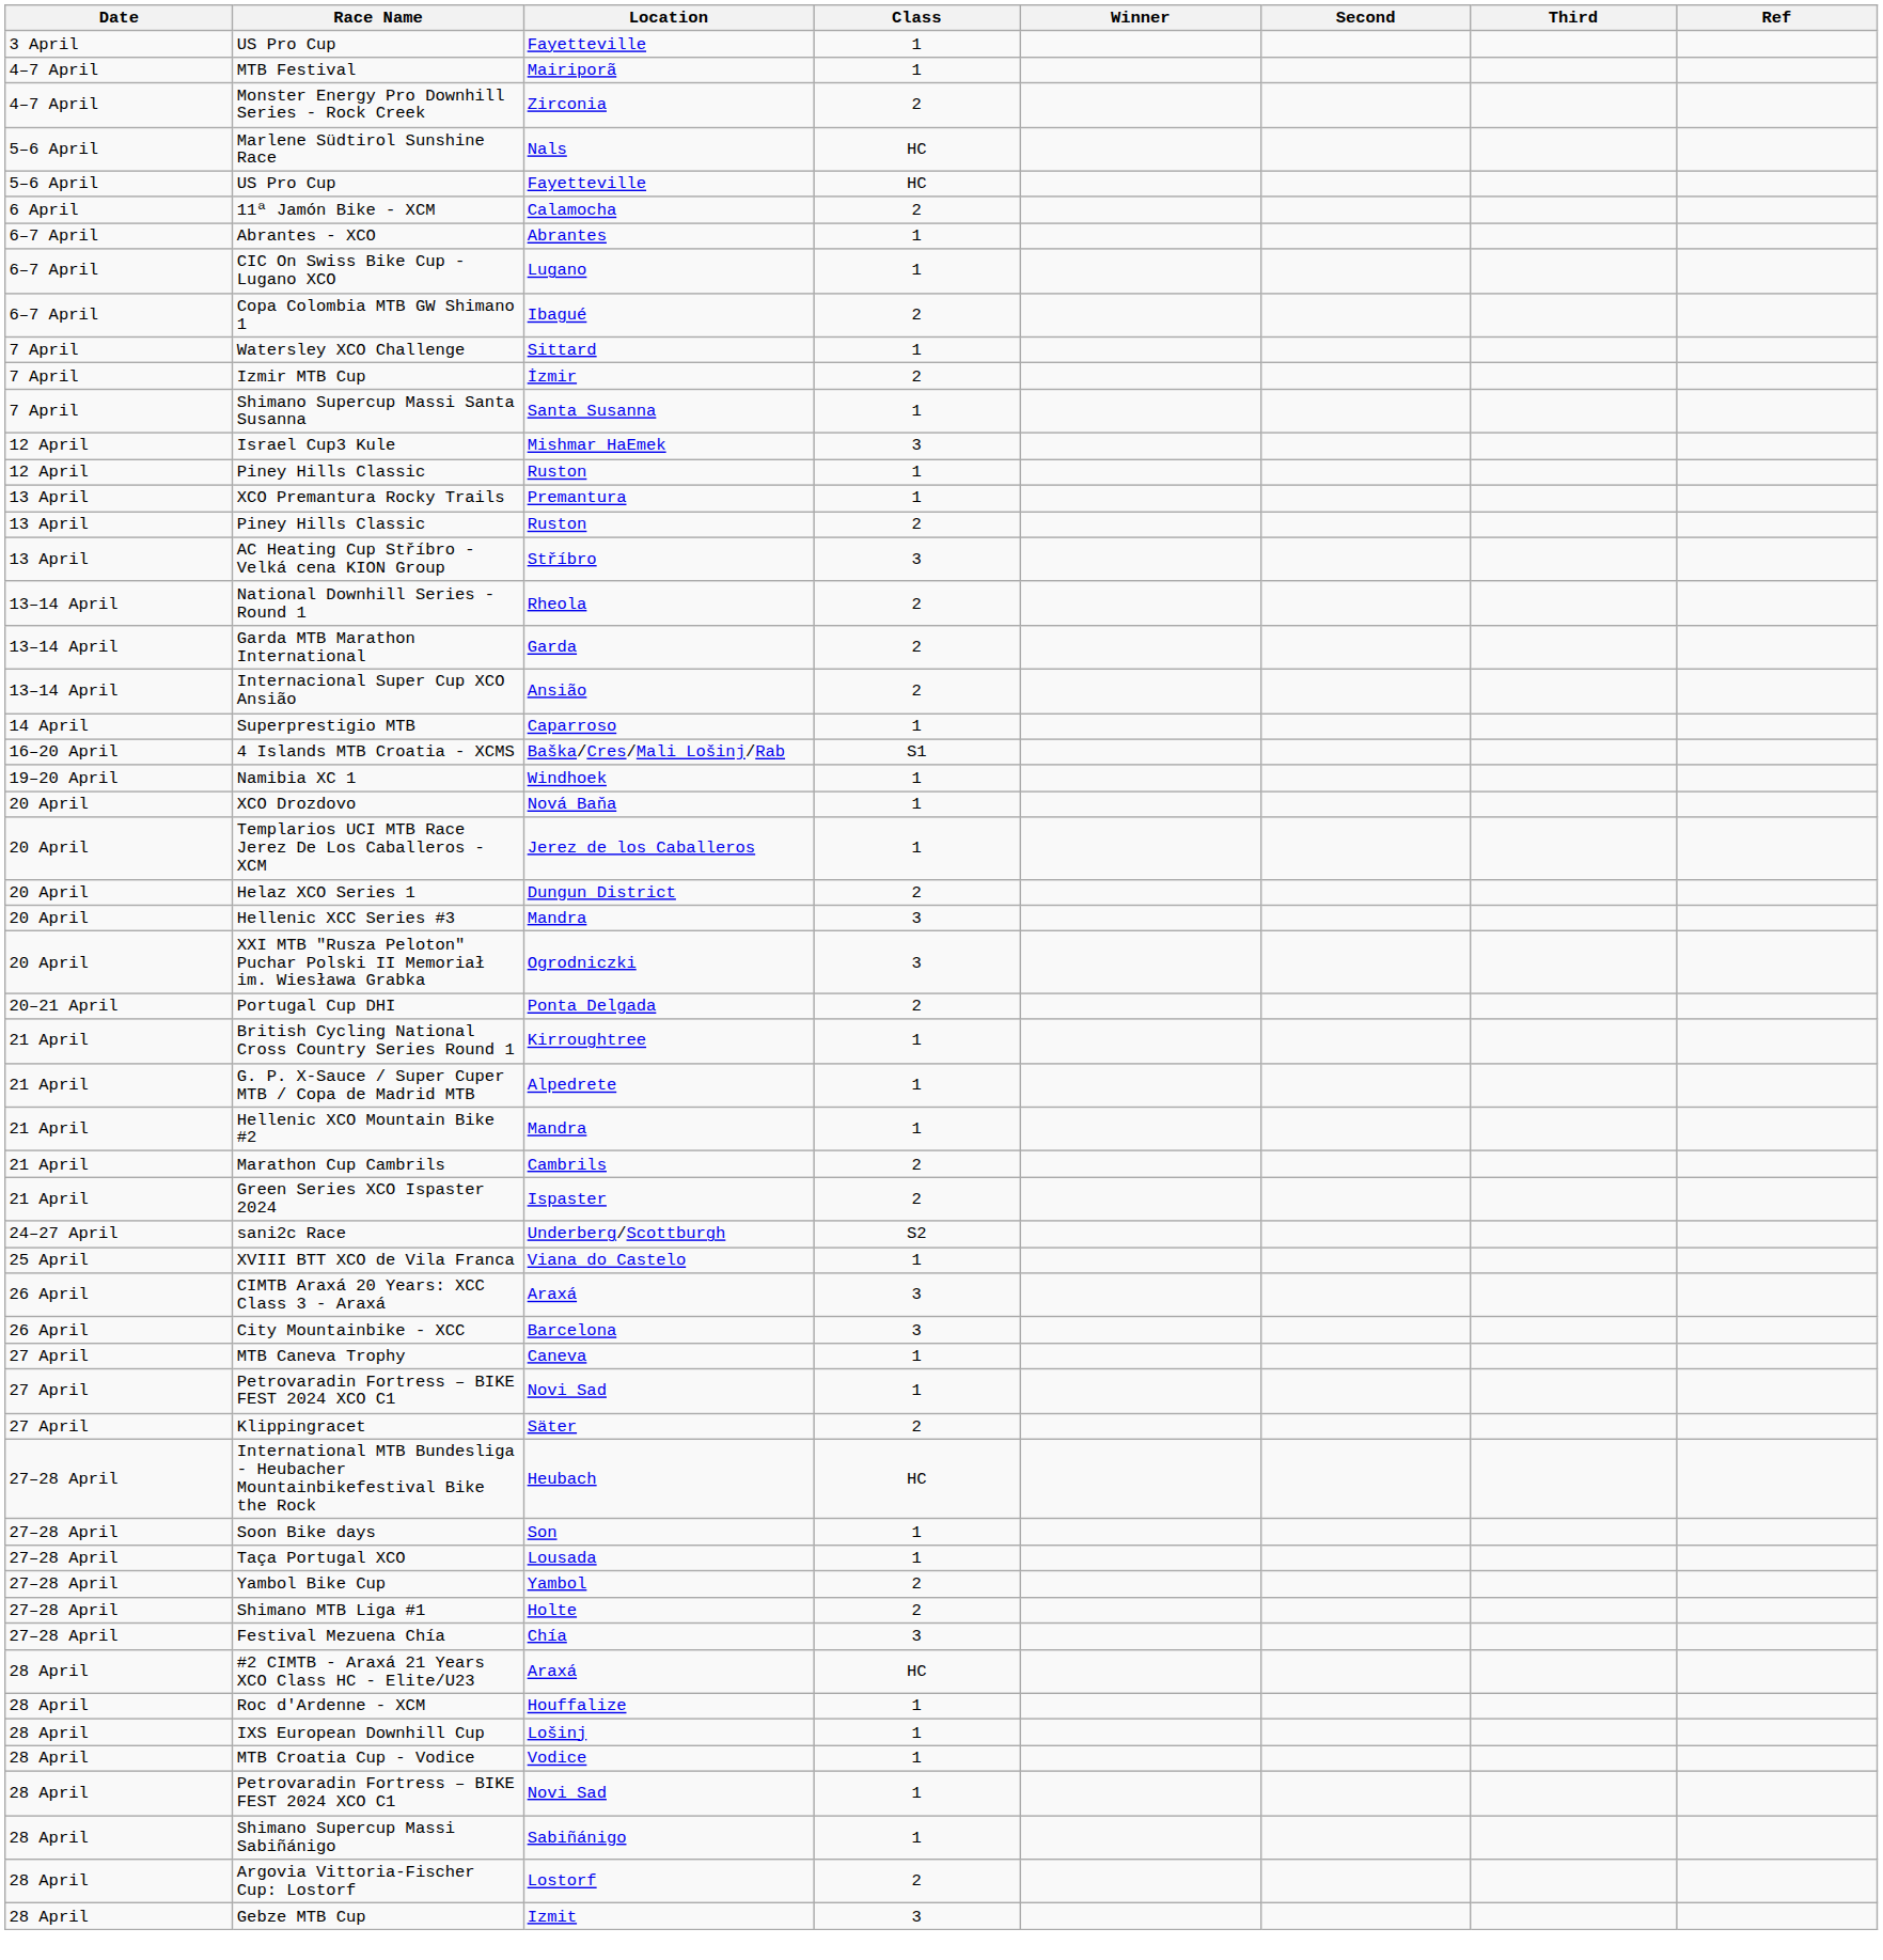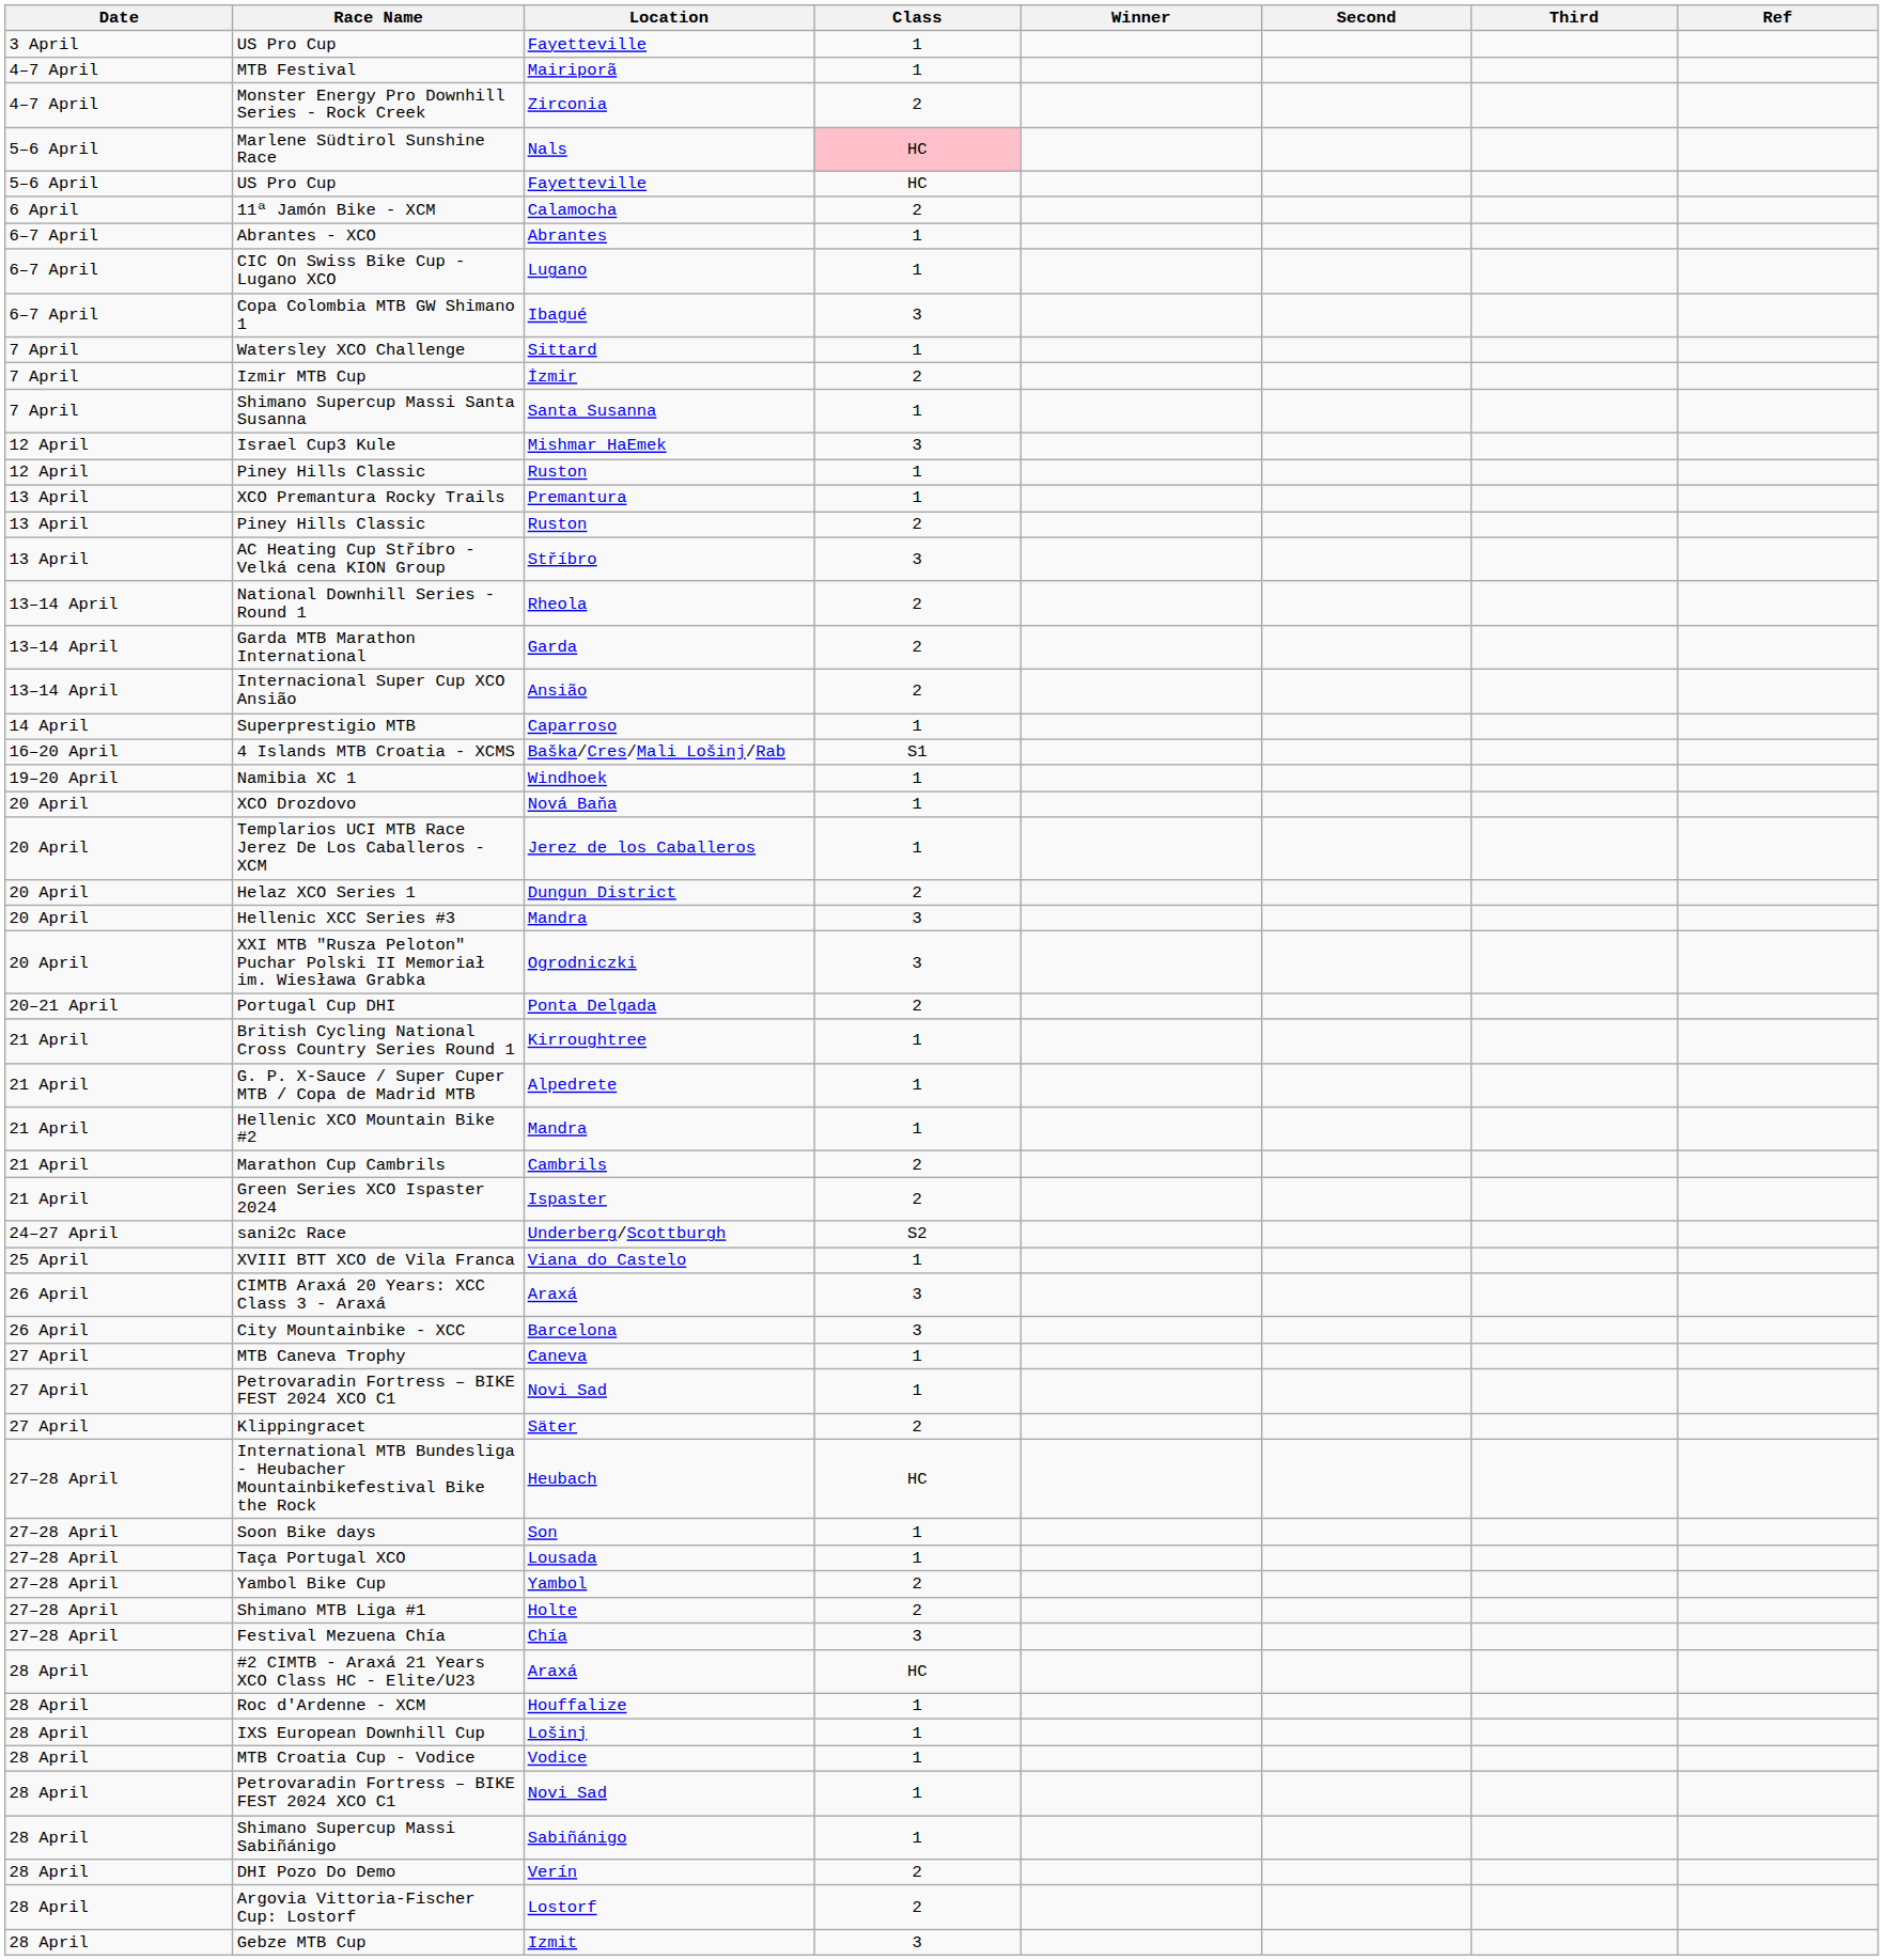 <table class="wikitable sortable" style="font-size:85%;">
 <tr>
 <th style="width:190px;">Date</th>
 <th style="width:210px;">Race Name</th>
 <th style="width:210px;">Location</th>
 <th style="width:170px;">Class</th>
 <th width=200px>Winner</th>
 <th style="width:170px;">Second</th>
 <th style="width:170px;">Third</th>
 <th style="width:170px;">Ref</th>
 </tr>
 <tr>
 <td>3 April</td>
 <td>US Pro Cup</td>
 <td> <a href='#'>Fayetteville</a></td>
 <td align=center>1</td>
 <td></td>
 <td></td>
 <td></td>
 <td align=center></td>
 </tr>
 <tr>
 <td>4–7 April</td>
 <td>MTB Festival</td>
 <td> <a href='#'>Mairiporã</a></td>
 <td align=center>1</td>
 <td></td>
 <td></td>
 <td></td>
 <td align=center></td>
 </tr>
 <tr>
 <td>4–7 April</td>
 <td>Monster Energy Pro Downhill Series - Rock Creek</td>
 <td> <a href='#'>Zirconia</a></td>
 <td align=center>2</td>
 <td></td>
 <td></td>
 <td></td>
 <td align=center></td>
 </tr>
 <tr>
 <td>5–6 April</td>
 <td>Marlene Südtirol Sunshine Race</td>
 <td> <a href='#'>Nals</a></td>
-<td align=center>HC</td>
+<td align=center style="background: pink;">HC</td>
 <td></td>
 <td></td>
 <td></td>
 <td align=center></td>
 </tr>
 <tr>
 <td>5–6 April</td>
 <td>US Pro Cup</td>
 <td> <a href='#'>Fayetteville</a></td>
 <td align=center>HC</td>
 <td></td>
 <td></td>
 <td></td>
 <td align=center></td>
 </tr>
 <tr>
 <td>6 April</td>
 <td>11ª Jamón Bike - XCM</td>
 <td> <a href='#'>Calamocha</a></td>
 <td align=center>2</td>
 <td></td>
 <td></td>
 <td></td>
 <td align=center></td>
 </tr>
 <tr>
 <td>6–7 April</td>
 <td>Abrantes - XCO</td>
 <td> <a href='#'>Abrantes</a></td>
 <td align=center>1</td>
 <td></td>
 <td></td>
 <td></td>
 <td align=center></td>
 </tr>
 <tr>
 <td>6–7 April</td>
 <td>CIC On Swiss Bike Cup - Lugano XCO</td>
 <td> <a href='#'>Lugano</a></td>
 <td align=center>1</td>
 <td></td>
 <td></td>
 <td></td>
 <td align=center></td>
 </tr>
 <tr>
 <td>6–7 April</td>
 <td>Copa Colombia MTB GW Shimano 1</td>
 <td> <a href='#'>Ibagué</a></td>
-<td align=center>2</td>
+<td align=center>3</td>
 <td></td>
 <td></td>
 <td></td>
 <td align=center></td>
 </tr>
 <tr>
 <td>7 April</td>
 <td>Watersley XCO Challenge</td>
 <td> <a href='#'>Sittard</a></td>
 <td align=center>1</td>
 <td></td>
 <td></td>
 <td></td>
 <td align=center></td>
 </tr>
 <tr>
 <td>7 April</td>
 <td>Izmir MTB Cup</td>
 <td> <a href='#'>İzmir</a></td>
 <td align=center>2</td>
 <td></td>
 <td></td>
 <td></td>
 <td align=center></td>
 </tr>
 <tr>
 <td>7 April</td>
 <td>Shimano Supercup Massi Santa Susanna</td>
 <td> <a href='#'>Santa Susanna</a></td>
 <td align=center>1</td>
 <td></td>
 <td></td>
 <td></td>
 <td align=center></td>
 </tr>
 <tr>
 <td>12 April</td>
 <td>Israel Cup3 Kule</td>
 <td> <a href='#'>Mishmar HaEmek</a></td>
 <td align=center>3</td>
 <td></td>
 <td></td>
 <td></td>
 <td align=center></td>
 </tr>
 <tr>
 <td>12 April</td>
 <td>Piney Hills Classic</td>
 <td> <a href='#'>Ruston</a></td>
 <td align=center>1</td>
 <td></td>
 <td></td>
 <td></td>
 <td align=center></td>
 </tr>
 <tr>
 <td>13 April</td>
 <td>XCO Premantura Rocky Trails</td>
 <td> <a href='#'>Premantura</a></td>
 <td align=center>1</td>
 <td></td>
 <td></td>
 <td></td>
 <td align=center></td>
 </tr>
 <tr>
 <td>13 April</td>
 <td>Piney Hills Classic</td>
 <td> <a href='#'>Ruston</a></td>
 <td align=center>2</td>
 <td></td>
 <td></td>
 <td></td>
 <td align=center></td>
 </tr>
 <tr>
 <td>13 April</td>
 <td>AC Heating Cup Stříbro - Velká cena KION Group</td>
 <td> <a href='#'>Stříbro</a></td>
 <td align=center>3</td>
 <td></td>
 <td></td>
 <td></td>
 <td align=center></td>
 </tr>
 <tr>
 <td>13–14 April</td>
 <td>National Downhill Series - Round 1</td>
 <td> <a href='#'>Rheola</a></td>
 <td align=center>2</td>
 <td></td>
 <td></td>
 <td></td>
 <td align=center></td>
 </tr>
 <tr>
 <td>13–14 April</td>
 <td>Garda MTB Marathon International</td>
 <td> <a href='#'>Garda</a></td>
 <td align=center>2</td>
 <td></td>
 <td></td>
 <td></td>
 <td align=center></td>
 </tr>
 <tr>
 <td>13–14 April</td>
 <td>Internacional Super Cup XCO Ansião</td>
 <td> <a href='#'>Ansião</a></td>
 <td align=center>2</td>
 <td></td>
 <td></td>
 <td></td>
 <td align=center></td>
 </tr>
 <tr>
 <td>14 April</td>
 <td>Superprestigio MTB</td>
 <td> <a href='#'>Caparroso</a></td>
 <td align=center>1</td>
 <td></td>
 <td></td>
 <td></td>
 <td align=center></td>
 </tr>
 <tr>
 <td>16–20 April</td>
 <td>4 Islands MTB Croatia - XCMS</td>
 <td> <a href='#'>Baška</a>/<a href='#'>Cres</a>/<a href='#'>Mali Lošinj</a>/<a href='#'>Rab</a></td>
 <td align=center>S1</td>
 <td></td>
 <td></td>
 <td></td>
 <td align=center></td>
 </tr>
 <tr>
 <td>19–20 April</td>
 <td>Namibia XC 1</td>
 <td> <a href='#'>Windhoek</a></td>
 <td align=center>1</td>
 <td></td>
 <td></td>
 <td></td>
 <td align=center></td>
 </tr>
 <tr>
 <td>20 April</td>
 <td>XCO Drozdovo</td>
 <td> <a href='#'>Nová Baňa</a></td>
 <td align=center>1</td>
 <td></td>
 <td></td>
 <td></td>
 <td align=center></td>
 </tr>
 <tr>
 <td>20 April</td>
 <td>Templarios UCI MTB Race Jerez De Los Caballeros - XCM</td>
 <td> <a href='#'>Jerez de los Caballeros</a></td>
 <td align=center>1</td>
 <td></td>
 <td></td>
 <td></td>
 <td align=center></td>
 </tr>
 <tr>
 <td>20 April</td>
 <td>Helaz XCO Series 1</td>
 <td> <a href='#'>Dungun District</a></td>
 <td align=center>2</td>
 <td></td>
 <td></td>
 <td></td>
 <td align=center></td>
 </tr>
 <tr>
 <td>20 April</td>
 <td>Hellenic XCC Series #3</td>
 <td> <a href='#'>Mandra</a></td>
 <td align=center>3</td>
 <td></td>
 <td></td>
 <td></td>
 <td align=center></td>
 </tr>
 <tr>
 <td>20 April</td>
 <td>XXI MTB "Rusza Peloton" Puchar Polski II Memoriał im. Wiesława Grabka</td>
 <td> <a href='#'>Ogrodniczki</a></td>
 <td align=center>3</td>
 <td></td>
 <td></td>
 <td></td>
 <td align=center></td>
 </tr>
 <tr>
 <td>20–21 April</td>
 <td>Portugal Cup DHI</td>
 <td> <a href='#'>Ponta Delgada</a></td>
 <td align=center>2</td>
 <td></td>
 <td></td>
 <td></td>
 <td align=center></td>
 </tr>
 <tr>
 <td>21 April</td>
 <td>British Cycling National Cross Country Series Round 1</td>
 <td> <a href='#'>Kirroughtree</a></td>
 <td align=center>1</td>
 <td></td>
 <td></td>
 <td></td>
 <td align=center></td>
 </tr>
 <tr>
 <td>21 April</td>
 <td>G. P. X-Sauce / Super Cuper MTB / Copa de Madrid MTB</td>
 <td> <a href='#'>Alpedrete</a></td>
 <td align=center>1</td>
 <td></td>
 <td></td>
 <td></td>
 <td align=center></td>
 </tr>
 <tr>
 <td>21 April</td>
 <td>Hellenic XCO Mountain Bike #2</td>
 <td> <a href='#'>Mandra</a></td>
 <td align=center>1</td>
 <td></td>
 <td></td>
 <td></td>
 <td align=center></td>
 </tr>
 <tr>
 <td>21 April</td>
 <td>Marathon Cup Cambrils</td>
 <td> <a href='#'>Cambrils</a></td>
 <td align=center>2</td>
 <td></td>
 <td></td>
 <td></td>
 <td align=center></td>
 </tr>
 <tr>
 <td>21 April</td>
 <td>Green Series XCO Ispaster 2024</td>
 <td> <a href='#'>Ispaster</a></td>
 <td align=center>2</td>
 <td></td>
 <td></td>
 <td></td>
 <td align=center></td>
 </tr>
 <tr>
 <td>24–27 April</td>
 <td>sani2c Race</td>
 <td> <a href='#'>Underberg</a>/<a href='#'>Scottburgh</a></td>
 <td align=center>S2</td>
 <td></td>
 <td></td>
 <td></td>
 <td align=center></td>
 </tr>
 <tr>
 <td>25 April</td>
 <td>XVIII BTT XCO de Vila Franca</td>
 <td> <a href='#'>Viana do Castelo</a></td>
 <td align=center>1</td>
 <td></td>
 <td></td>
 <td></td>
 <td align=center></td>
 </tr>
 <tr>
 <td>26 April</td>
 <td>CIMTB Araxá 20 Years: XCC Class 3 - Araxá</td>
 <td> <a href='#'>Araxá</a></td>
 <td align=center>3</td>
 <td></td>
 <td></td>
 <td></td>
 <td align=center></td>
 </tr>
 <tr>
 <td>26 April</td>
 <td>City Mountainbike - XCC</td>
 <td> <a href='#'>Barcelona</a></td>
 <td align=center>3</td>
 <td></td>
 <td></td>
 <td></td>
 <td align=center></td>
 </tr>
 <tr>
 <td>27 April</td>
 <td>MTB Caneva Trophy</td>
 <td> <a href='#'>Caneva</a></td>
 <td align=center>1</td>
 <td></td>
 <td></td>
 <td></td>
 <td align=center></td>
 </tr>
 <tr>
 <td>27 April</td>
 <td>Petrovaradin Fortress – BIKE FEST 2024 XCO C1</td>
 <td> <a href='#'>Novi Sad</a></td>
 <td align=center>1</td>
 <td></td>
 <td></td>
 <td></td>
 <td align=center></td>
 </tr>
 <tr>
 <td>27 April</td>
 <td>Klippingracet</td>
 <td> <a href='#'>Säter</a></td>
 <td align=center>2</td>
 <td></td>
 <td></td>
 <td></td>
 <td align=center></td>
 </tr>
 <tr>
 <td>27–28 April</td>
 <td>International MTB Bundesliga - Heubacher Mountainbikefestival Bike the Rock</td>
 <td> <a href='#'>Heubach</a></td>
 <td align=center>HC</td>
 <td></td>
 <td></td>
 <td></td>
 <td align=center></td>
 </tr>
 <tr>
 <td>27–28 April</td>
 <td>Soon Bike days</td>
 <td> <a href='#'>Son</a></td>
 <td align=center>1</td>
 <td></td>
 <td></td>
 <td></td>
 <td align=center></td>
 </tr>
 <tr>
 <td>27–28 April</td>
 <td>Taça Portugal XCO</td>
 <td> <a href='#'>Lousada</a></td>
 <td align=center>1</td>
 <td></td>
 <td></td>
 <td></td>
 <td align=center></td>
 </tr>
 <tr>
 <td>27–28 April</td>
 <td>Yambol Bike Cup</td>
 <td> <a href='#'>Yambol</a></td>
 <td align=center>2</td>
 <td></td>
 <td></td>
 <td></td>
 <td align=center></td>
 </tr>
 <tr>
 <td>27–28 April</td>
 <td>Shimano MTB Liga #1</td>
 <td> <a href='#'>Holte</a></td>
 <td align=center>2</td>
 <td></td>
 <td></td>
 <td></td>
 <td align=center></td>
 </tr>
 <tr>
 <td>27–28 April</td>
 <td>Festival Mezuena Chía</td>
 <td> <a href='#'>Chía</a></td>
 <td align=center>3</td>
 <td></td>
 <td></td>
 <td></td>
 <td align=center></td>
 </tr>
 <tr>
 <td>28 April</td>
 <td>#2 CIMTB - Araxá 21 Years XCO Class HC - Elite/U23</td>
 <td> <a href='#'>Araxá</a></td>
 <td align=center>HC</td>
 <td></td>
 <td></td>
 <td></td>
 <td align=center></td>
 </tr>
 <tr>
 <td>28 April</td>
 <td>Roc d'Ardenne - XCM</td>
 <td> <a href='#'>Houffalize</a></td>
 <td align=center>1</td>
 <td></td>
 <td></td>
 <td></td>
 <td align=center></td>
 </tr>
 <tr>
 <td>28 April</td>
 <td>IXS European Downhill Cup</td>
 <td> <a href='#'>Lošinj</a></td>
 <td align=center>1</td>
 <td></td>
 <td></td>
 <td></td>
 <td align=center></td>
 </tr>
 <tr>
 <td>28 April</td>
 <td>MTB Croatia Cup - Vodice</td>
 <td> <a href='#'>Vodice</a></td>
 <td align=center>1</td>
 <td></td>
 <td></td>
 <td></td>
 <td align=center></td>
 </tr>
 <tr>
 <td>28 April</td>
 <td>Petrovaradin Fortress – BIKE FEST 2024 XCO C1</td>
 <td> <a href='#'>Novi Sad</a></td>
 <td align=center>1</td>
 <td></td>
 <td></td>
 <td></td>
 <td align=center></td>
 </tr>
 <tr>
 <td>28 April</td>
 <td>Shimano Supercup Massi Sabiñánigo</td>
 <td> <a href='#'>Sabiñánigo</a></td>
 <td align=center>1</td>
 <td></td>
 <td></td>
 <td></td>
 <td align=center></td>
 </tr>
 <tr>
 <td>28 April</td>
+<td>DHI Pozo Do Demo</td>
+<td> <a href='#'>Verín</a></td>
+<td align=center>2</td>
+<td></td>
+<td></td>
+<td></td>
+<td align=center></td>
+</tr>
+<tr>
+<td>28 April</td>
 <td>Argovia Vittoria-Fischer Cup: Lostorf</td>
 <td> <a href='#'>Lostorf</a></td>
 <td align=center>2</td>
 <td></td>
 <td></td>
 <td></td>
 <td align=center></td>
 </tr>
 <tr>
 <td>28 April</td>
 <td>Gebze MTB Cup</td>
 <td> <a href='#'>Izmit</a></td>
 <td align=center>3</td>
 <td></td>
 <td></td>
 <td></td>
 <td align=center></td>
 </tr>
 </table>
